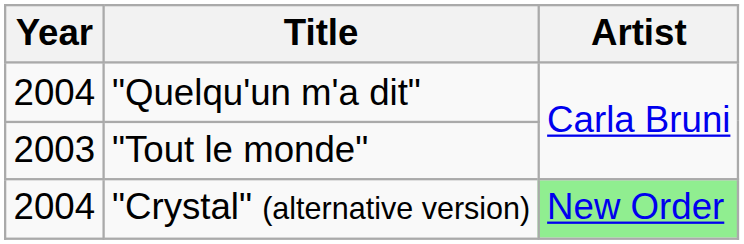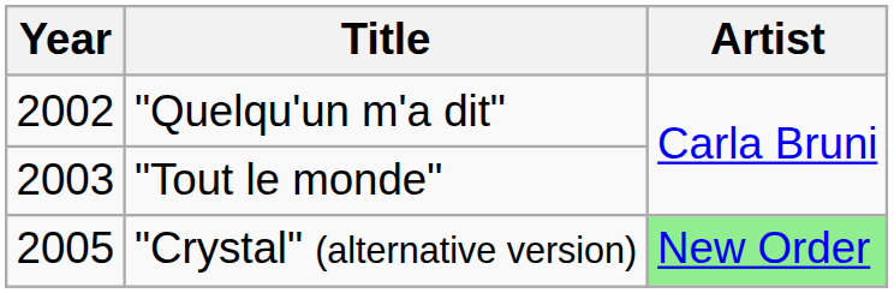 <table class="wikitable">
 <tr>
 <th>Year</th>
 <th>Title</th>
 <th>Artist</th>
 </tr>
 <tr>
-<td>2004</td>
+<td>2002</td>
 <td>"Quelqu'un m'a dit"</td>
 <td rowspan=2><a href='#'>Carla Bruni</a></td>
 </tr>
 <tr>
 <td>2003</td>
 <td>"Tout le monde"</td>
 </tr>
 <tr>
-<td>2004</td>
+<td>2005</td>
 <td>"Crystal" <small>(alternative version)</small></td>
 <td style="background: lightgreen;"><a href='#'>New Order</a></td>
 </tr>
 </table>
